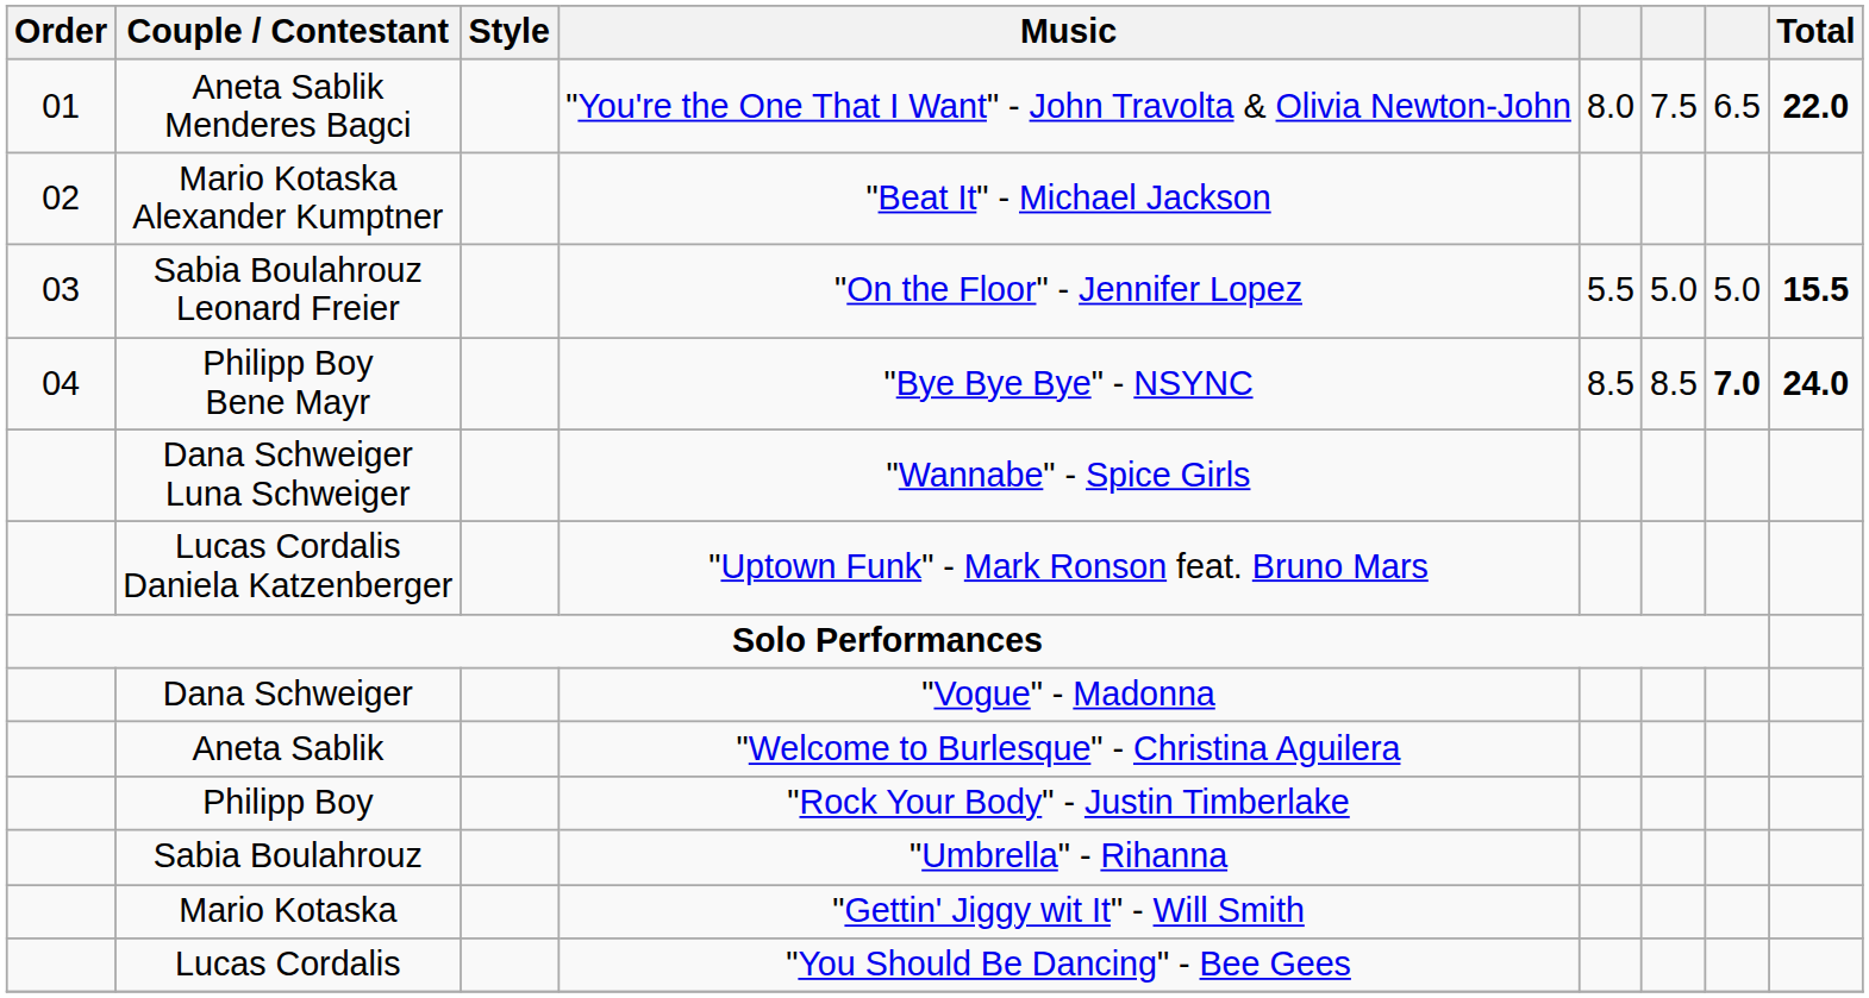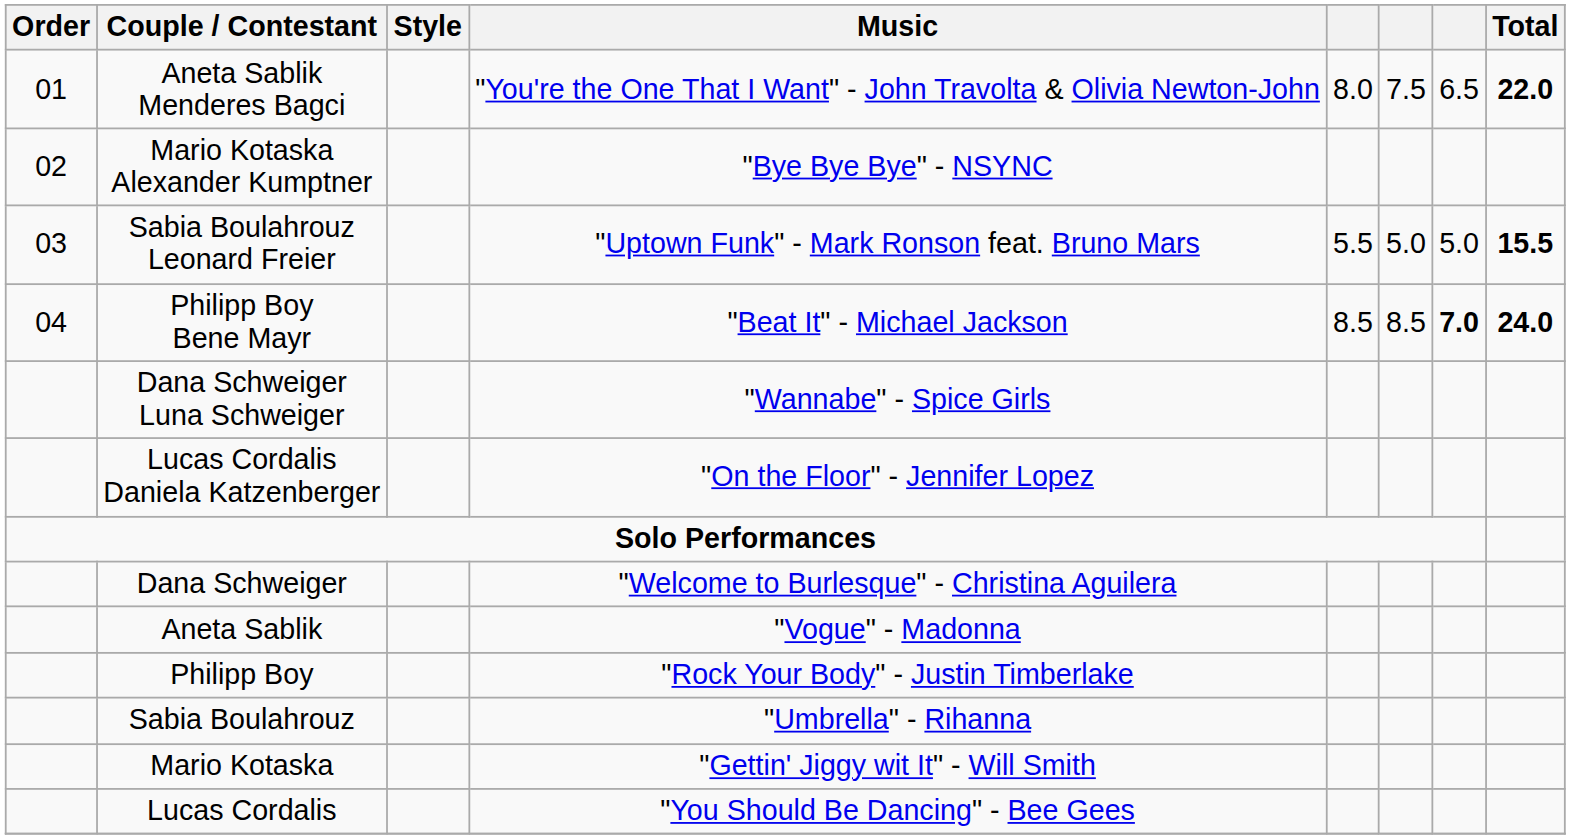 <table class="wikitable" style="margin: auto; text-align: center;">
 <tr>
 <th>Order</th>
 <th>Couple / Contestant</th>
 <th>Style</th>
 <th>Music</th>
 <th><small></small></th>
 <th><small></small></th>
 <th><small></small></th>
 <th>Total</th>
 </tr>
 <tr>
 <td>01</td>
 <td>Aneta Sablik <br> Menderes Bagci</td>
 <td></td>
 <td>"<a href='#'>You're the One That I Want</a>" - <a href='#'>John Travolta</a> & <a href='#'>Olivia Newton-John</a></td>
 <td>8.0</td>
 <td>7.5</td>
 <td>6.5</td>
 <td><strong>22.0</strong></td>
 </tr>
 <tr>
 <td>02</td>
 <td>Mario Kotaska <br> Alexander Kumptner</td>
 <td></td>
-<td>"<a href='#'>Beat It</a>" - <a href='#'>Michael Jackson</a></td>
+<td>"<a href='#'>Bye Bye Bye</a>" - <a href='#'>NSYNC</a></td>
 <td></td>
 <td></td>
 <td></td>
 <td></td>
 </tr>
 <tr>
 <td>03</td>
 <td>Sabia Boulahrouz <br> Leonard Freier</td>
 <td></td>
-<td>"<a href='#'>On the Floor</a>" - <a href='#'>Jennifer Lopez</a></td>
+<td>"<a href='#'>Uptown Funk</a>" - <a href='#'>Mark Ronson</a> feat. <a href='#'>Bruno Mars</a></td>
 <td>5.5</td>
 <td>5.0</td>
 <td>5.0</td>
 <td><strong>15.5</strong></td>
 </tr>
 <tr>
 <td>04</td>
 <td>Philipp Boy <br> Bene Mayr</td>
 <td></td>
-<td>"<a href='#'>Bye Bye Bye</a>" - <a href='#'>NSYNC</a></td>
+<td>"<a href='#'>Beat It</a>" - <a href='#'>Michael Jackson</a></td>
 <td>8.5</td>
 <td>8.5</td>
 <td><strong>7.0</strong></td>
 <td><strong>24.0</strong></td>
 </tr>
 <tr>
 <td></td>
 <td>Dana Schweiger <br> Luna Schweiger</td>
 <td></td>
 <td>"<a href='#'>Wannabe</a>" - <a href='#'>Spice Girls</a></td>
 <td></td>
 <td></td>
 <td></td>
 <td></td>
 </tr>
 <tr>
 <td></td>
 <td>Lucas Cordalis<br> Daniela Katzenberger</td>
 <td></td>
-<td>"<a href='#'>Uptown Funk</a>" - <a href='#'>Mark Ronson</a> feat. <a href='#'>Bruno Mars</a></td>
+<td>"<a href='#'>On the Floor</a>" - <a href='#'>Jennifer Lopez</a></td>
 <td></td>
 <td></td>
 <td></td>
 <td></td>
 </tr>
 <tr>
 <td colspan=7><strong>Solo Performances</strong></td>
 </tr>
 <tr>
 <td></td>
 <td>Dana Schweiger</td>
 <td></td>
-<td>"<a href='#'>Vogue</a>" - <a href='#'>Madonna</a></td>
+<td>"<a href='#'>Welcome to Burlesque</a>" - <a href='#'>Christina Aguilera</a></td>
 <td></td>
 <td></td>
 <td></td>
 <td></td>
 </tr>
 <tr>
 <td></td>
 <td>Aneta Sablik</td>
 <td></td>
-<td>"<a href='#'>Welcome to Burlesque</a>" - <a href='#'>Christina Aguilera</a></td>
+<td>"<a href='#'>Vogue</a>" - <a href='#'>Madonna</a></td>
 <td></td>
 <td></td>
 <td></td>
 <td></td>
 </tr>
 <tr>
 <td></td>
 <td>Philipp Boy</td>
 <td></td>
 <td>"<a href='#'>Rock Your Body</a>" - <a href='#'>Justin Timberlake</a></td>
 <td></td>
 <td></td>
 <td></td>
 <td></td>
 </tr>
 <tr>
 <td></td>
 <td>Sabia Boulahrouz</td>
 <td></td>
 <td>"<a href='#'>Umbrella</a>" - <a href='#'>Rihanna</a></td>
 <td></td>
 <td></td>
 <td></td>
 <td></td>
 </tr>
 <tr>
 <td></td>
 <td>Mario Kotaska</td>
 <td></td>
 <td>"<a href='#'>Gettin' Jiggy wit It</a>" - <a href='#'>Will Smith</a></td>
 <td></td>
 <td></td>
 <td></td>
 <td></td>
 </tr>
 <tr>
 <td></td>
 <td>Lucas Cordalis</td>
 <td></td>
 <td>"<a href='#'>You Should Be Dancing</a>" - <a href='#'>Bee Gees</a></td>
 <td></td>
 <td></td>
 <td></td>
 <td></td>
 </tr>
 <tr>
 </tr>
 </table>
